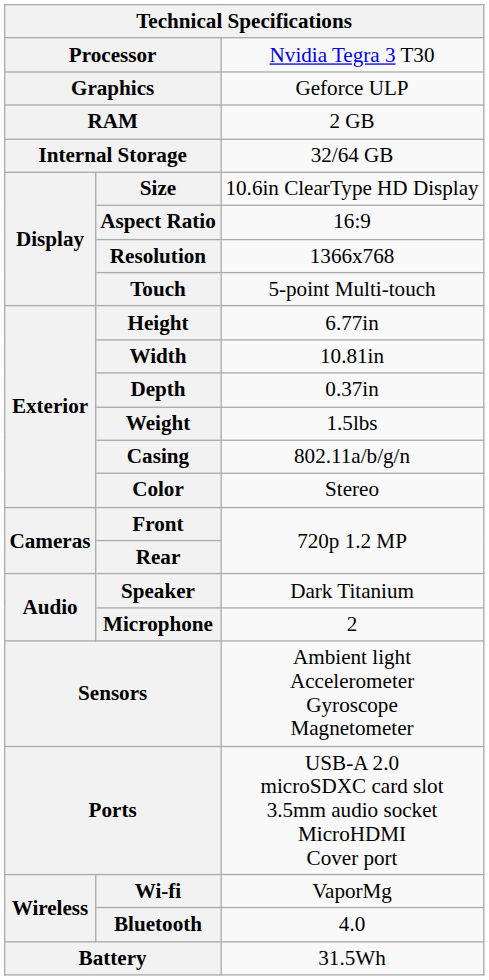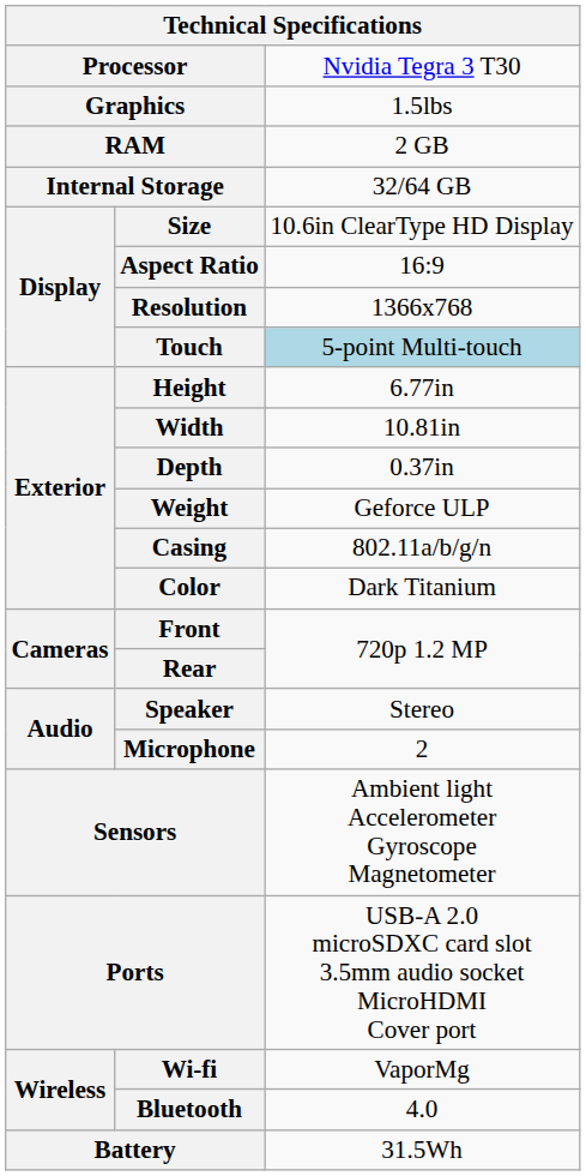 <table class="wikitable mw-collapsible" style="text-align:center">
 <tr>
 <th colspan="3">Technical Specifications</th>
 </tr>
 <tr>
 <th colspan="2">Processor</th>
 <td><a href='#'>Nvidia Tegra 3</a> T30</td>
 </tr>
 <tr>
 <th colspan="2">Graphics</th>
-<td>Geforce ULP</td>
+<td>1.5lbs</td>
 </tr>
 <tr>
 <th colspan="2">RAM</th>
 <td>2 GB</td>
 </tr>
 <tr>
 <th colspan="2">Internal Storage</th>
 <td>32/64 GB</td>
 </tr>
 <tr>
 <th rowspan="4">Display</th>
 <th>Size</th>
 <td>10.6in ClearType HD Display</td>
 </tr>
 <tr>
 <th>Aspect Ratio</th>
 <td>16:9</td>
 </tr>
 <tr>
 <th>Resolution</th>
 <td>1366x768</td>
 </tr>
 <tr>
 <th>Touch</th>
-<td>5-point Multi-touch</td>
+<td style="background: lightblue;">5-point Multi-touch</td>
 </tr>
 <tr>
 <th rowspan="6">Exterior</th>
 <th>Height</th>
 <td>6.77in</td>
 </tr>
 <tr>
 <th>Width</th>
 <td>10.81in</td>
 </tr>
 <tr>
 <th>Depth</th>
 <td>0.37in</td>
 </tr>
 <tr>
 <th>Weight</th>
-<td>1.5lbs</td>
+<td>Geforce ULP</td>
 </tr>
 <tr>
 <th>Casing</th>
 <td>802.11a/b/g/n</td>
 </tr>
 <tr>
 <th>Color</th>
-<td>Stereo</td>
+<td>Dark Titanium</td>
 </tr>
 <tr>
 <th rowspan="2">Cameras</th>
 <th>Front</th>
 <td rowspan="2">720p 1.2 MP</td>
 </tr>
 <tr>
 <th>Rear</th>
 </tr>
 <tr>
 <th rowspan="2">Audio</th>
 <th>Speaker</th>
-<td>Dark Titanium</td>
+<td>Stereo</td>
 </tr>
 <tr>
 <th>Microphone</th>
 <td>2</td>
 </tr>
 <tr>
 <th colspan="2">Sensors</th>
 <td>Ambient light<br>Accelerometer<br>Gyroscope<br>Magnetometer</td>
 </tr>
 <tr>
 <th colspan="2">Ports</th>
 <td>USB-A 2.0<br>microSDXC card slot<br>3.5mm audio socket<br>MicroHDMI<br>Cover port</td>
 </tr>
 <tr>
 <th rowspan="2">Wireless</th>
 <th>Wi-fi</th>
 <td>VaporMg</td>
 </tr>
 <tr>
 <th>Bluetooth</th>
 <td>4.0</td>
 </tr>
 <tr>
 <th colspan="2">Battery</th>
 <td>31.5Wh</td>
 </tr>
 </table>
